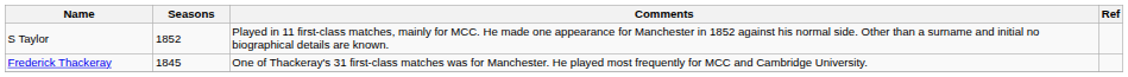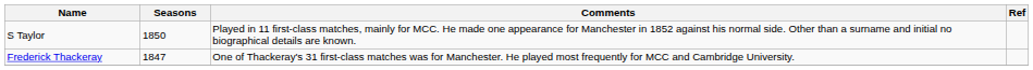 <table class="wikitable">
 <tr>
 <th style="width:200px">Name</th>
 <th style="width: 100px">Seasons</th>
 <th>Comments</th>
 <th>Ref</th>
 </tr>
 <tr>
 <td>S Taylor</td>
-<td>1852</td>
+<td>1850</td>
 <td>Played in 11 first-class matches, mainly for MCC. He made one appearance for Manchester in 1852 against his normal side. Other than a surname and initial no biographical details are known.</td>
 <td></td>
 </tr>
 <tr>
 <td><a href='#'>Frederick Thackeray</a></td>
-<td>1845</td>
+<td>1847</td>
 <td>One of Thackeray's 31 first-class matches was for Manchester. He played most frequently for MCC and Cambridge University.</td>
 <td></td>
 </tr>
 <tr>
 </tr>
 </table>
